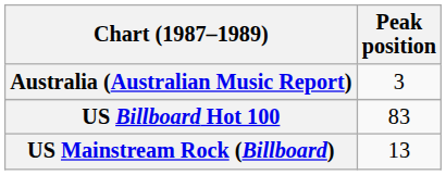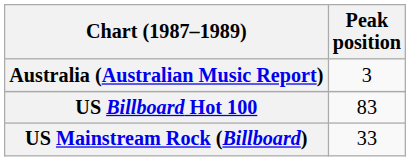 <table class="wikitable sortable plainrowheaders" style="text-align:center">
 <tr>
 <th scope="col">Chart (1987–1989)</th>
 <th scope="col">Peak<br>position</th>
 </tr>
 <tr>
 <th scope="row">Australia (<a href='#'>Australian Music Report</a>)</th>
 <td>3</td>
 </tr>
 <tr>
 </tr>
 <tr>
 <th scope="row">US <a href='#'><em>Billboard</em> Hot 100</a></th>
 <td>83</td>
 </tr>
 <tr>
 <th scope="row">US <a href='#'>Mainstream Rock</a> (<em><a href='#'>Billboard</a></em>)</th>
-<td>13</td>
+<td>33</td>
 </tr>
 </table>
